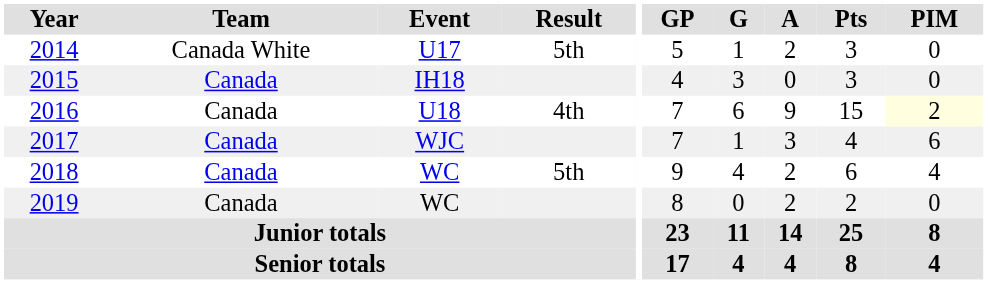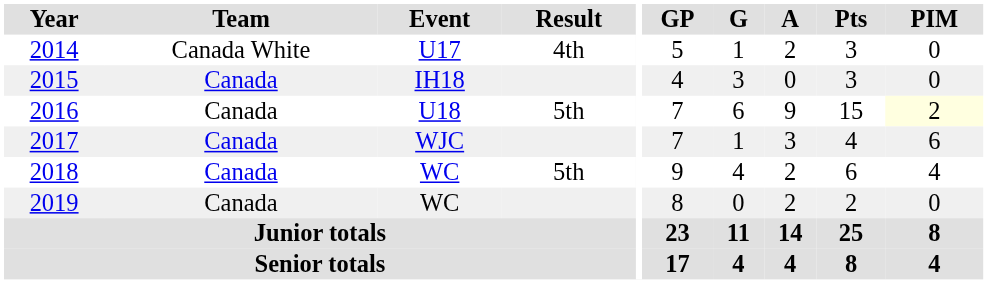 <table border="0" cellpadding="1" cellspacing="0" ID="Table3" style="text-align:center; width:40em">
 <tr ALIGN="centre" bgcolor="#e0e0e0">
 <th>Year</th>
 <th>Team</th>
 <th>Event</th>
 <th>Result</th>
 <th rowspan="101" bgcolor="#ffffff"></th>
 <th>GP</th>
 <th>G</th>
 <th>A</th>
 <th>Pts</th>
 <th>PIM</th>
 </tr>
 <tr>
 <td><a href='#'>2014</a></td>
 <td>Canada White</td>
 <td><a href='#'>U17</a></td>
-<td>5th</td>
+<td>4th</td>
 <td>5</td>
 <td>1</td>
 <td>2</td>
 <td>3</td>
 <td>0</td>
 </tr>
 <tr bgcolor="#f0f0f0">
 <td><a href='#'>2015</a></td>
 <td><a href='#'>Canada</a></td>
 <td><a href='#'>IH18</a></td>
 <td></td>
 <td>4</td>
 <td>3</td>
 <td>0</td>
 <td>3</td>
 <td>0</td>
 </tr>
 <tr>
 <td><a href='#'>2016</a></td>
 <td>Canada</td>
 <td><a href='#'>U18</a></td>
-<td>4th</td>
+<td>5th</td>
 <td>7</td>
 <td>6</td>
 <td>9</td>
 <td>15</td>
 <td style="background: lightyellow;">2</td>
 </tr>
 <tr bgcolor="#f0f0f0">
 <td><a href='#'>2017</a></td>
 <td><a href='#'>Canada</a></td>
 <td><a href='#'>WJC</a></td>
 <td></td>
 <td>7</td>
 <td>1</td>
 <td>3</td>
 <td>4</td>
 <td>6</td>
 </tr>
 <tr>
 <td><a href='#'>2018</a></td>
 <td><a href='#'>Canada</a></td>
 <td><a href='#'>WC</a></td>
 <td>5th</td>
 <td>9</td>
 <td>4</td>
 <td>2</td>
 <td>6</td>
 <td>4</td>
 </tr>
 <tr bgcolor="#f0f0f0">
 <td><a href='#'>2019</a></td>
 <td>Canada</td>
 <td>WC</td>
 <td></td>
 <td>8</td>
 <td>0</td>
 <td>2</td>
 <td>2</td>
 <td>0</td>
 </tr>
 <tr bgcolor="#e0e0e0">
 <th colspan="4">Junior totals</th>
 <th>23</th>
 <th>11</th>
 <th>14</th>
 <th>25</th>
 <th>8</th>
 </tr>
 <tr bgcolor="#e0e0e0">
 <th colspan="4">Senior totals</th>
 <th>17</th>
 <th>4</th>
 <th>4</th>
 <th>8</th>
 <th>4</th>
 </tr>
 </table>
